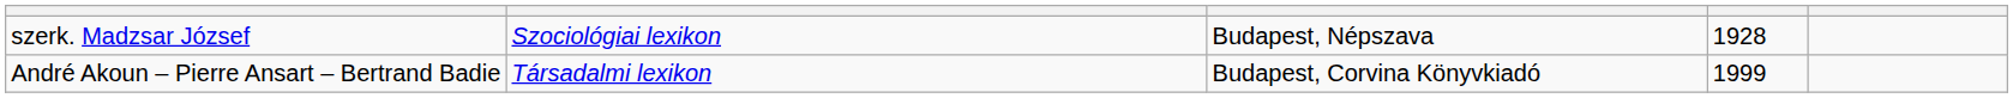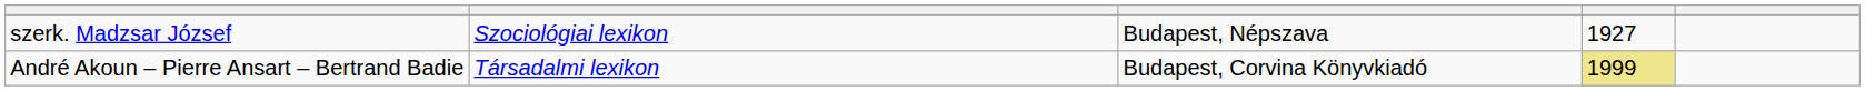 <table class="wikitable sortable">
 <tr>
 <th bgcolor="#DAA520" width="25%"></th>
 <th bgcolor="#DAA520" width="35%"></th>
 <th bgcolor="#DAA520" width="25%"></th>
 <th bgcolor="#DAA520" width="5%"></th>
 <th bgcolor="#DAA520" width="10%"></th>
 </tr>
 <tr>
 <td>szerk. <a href='#'>Madzsar József</a></td>
 <td><em><a href='#'>Szociológiai lexikon</a></em></td>
 <td>Budapest, Népszava</td>
-<td>1928</td>
+<td>1927</td>
 <td></td>
 </tr>
 <tr>
 <td>André Akoun – Pierre Ansart – Bertrand Badie</td>
 <td><em><a href='#'>Társadalmi lexikon</a></em></td>
 <td>Budapest, Corvina Könyvkiadó</td>
-<td>1999</td>
+<td style="background: khaki;">1999</td>
 <td></td>
 </tr>
 </table>
